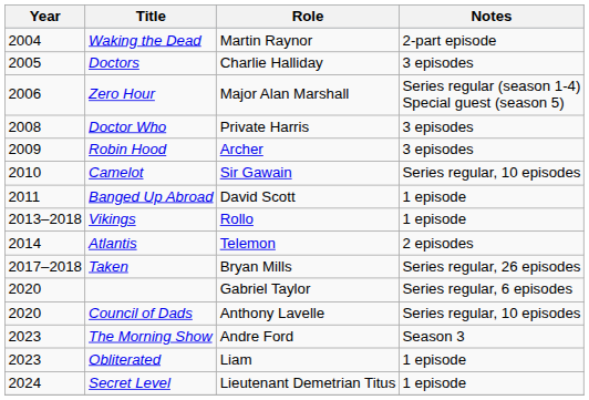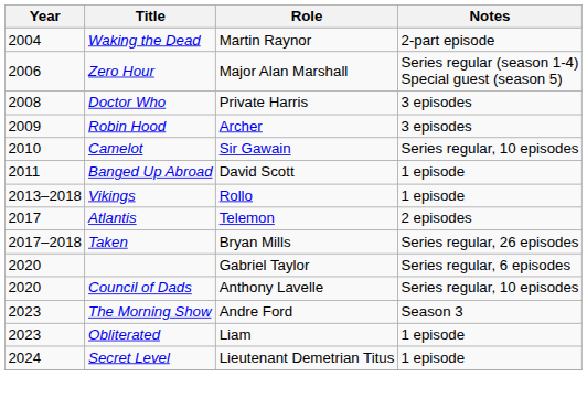 <table class="wikitable sortable">
 <tr style="background:#b0c4de; text-align:center;">
 <th>Year</th>
 <th>Title</th>
 <th>Role</th>
 <th class="unsortable">Notes</th>
 </tr>
 <tr>
 <td>2004</td>
 <td><em><a href='#'>Waking the Dead</a></em></td>
 <td>Martin Raynor</td>
 <td>2-part episode</td>
-</tr>
-<tr>
-<td>2005</td>
-<td><em><a href='#'>Doctors</a></em></td>
-<td>Charlie Halliday</td>
-<td>3 episodes</td>
 </tr>
 <tr>
 <td>2006</td>
 <td><em><a href='#'>Zero Hour</a></em></td>
 <td>Major Alan Marshall</td>
 <td>Series regular (season 1-4) <br> Special guest (season 5)</td>
 </tr>
 <tr>
 <td>2008</td>
 <td><em><a href='#'>Doctor Who</a></em></td>
 <td>Private Harris</td>
 <td>3 episodes</td>
 </tr>
 <tr>
 <td>2009</td>
 <td><em><a href='#'>Robin Hood</a></em></td>
 <td><a href='#'>Archer</a></td>
 <td>3 episodes</td>
 </tr>
 <tr>
 <td>2010</td>
 <td><em><a href='#'>Camelot</a></em></td>
 <td><a href='#'>Sir Gawain</a></td>
 <td>Series regular, 10 episodes</td>
 </tr>
 <tr>
 <td>2011</td>
 <td><em><a href='#'>Banged Up Abroad</a></em></td>
 <td>David Scott</td>
 <td>1 episode</td>
 </tr>
 <tr>
 <td>2013–2018</td>
 <td><em><a href='#'>Vikings</a></em></td>
 <td><a href='#'>Rollo</a></td>
 <td>1 episode</td>
 </tr>
 <tr>
-<td>2014</td>
+<td>2017</td>
 <td><em><a href='#'>Atlantis</a></em></td>
 <td><a href='#'>Telemon</a></td>
 <td>2 episodes</td>
 </tr>
 <tr>
 <td>2017–2018</td>
 <td><em><a href='#'>Taken</a></em></td>
 <td>Bryan Mills</td>
 <td>Series regular, 26 episodes</td>
 </tr>
 <tr>
 <td>2020</td>
 <td><em></em></td>
 <td>Gabriel Taylor</td>
 <td>Series regular, 6 episodes</td>
 </tr>
 <tr>
 <td>2020</td>
 <td><em><a href='#'>Council of Dads</a></em></td>
 <td>Anthony Lavelle</td>
 <td>Series regular, 10 episodes</td>
 </tr>
 <tr>
 <td>2023</td>
 <td><a href='#'><em>The Morning Show</em></a></td>
 <td>Andre Ford</td>
 <td>Season 3</td>
 </tr>
 <tr>
 <td>2023</td>
 <td><em><a href='#'>Obliterated</a></em></td>
 <td>Liam</td>
 <td>1 episode</td>
 </tr>
 <tr>
 <td>2024</td>
 <td><em><a href='#'>Secret Level</a></em></td>
 <td>Lieutenant Demetrian Titus</td>
 <td>1 episode</td>
 </tr>
 <tr>
 </tr>
 </table>
